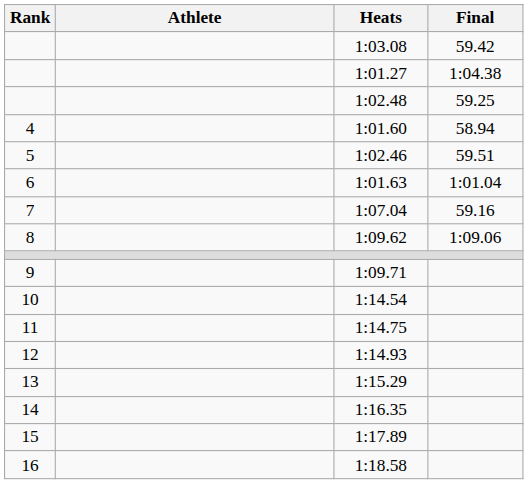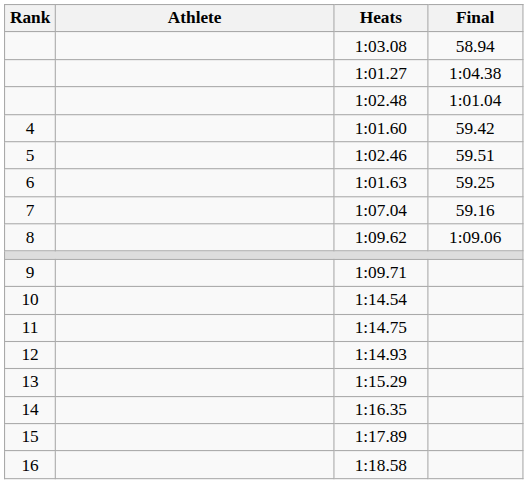 <table class=wikitable style="text-align:center">
 <tr>
 <th width=40>Rank</th>
 <th width=250>Athlete</th>
 <th width=80>Heats</th>
 <th width=80>Final</th>
 </tr>
 <tr>
 <td></td>
 <td align=left></td>
 <td>1:03.08</td>
-<td>59.42</td>
+<td>58.94</td>
 </tr>
 <tr>
 <td></td>
 <td align=left></td>
 <td>1:01.27</td>
 <td>1:04.38</td>
 </tr>
 <tr>
 <td></td>
 <td align=left></td>
 <td>1:02.48</td>
-<td>59.25</td>
+<td>1:01.04</td>
 </tr>
 <tr>
 <td>4</td>
 <td align=left></td>
 <td>1:01.60</td>
-<td>58.94</td>
+<td>59.42</td>
 </tr>
 <tr>
 <td>5</td>
 <td align=left></td>
 <td>1:02.46</td>
 <td>59.51</td>
 </tr>
 <tr>
 <td>6</td>
 <td align=left></td>
 <td>1:01.63</td>
-<td>1:01.04</td>
+<td>59.25</td>
 </tr>
 <tr>
 <td>7</td>
 <td align=left></td>
 <td>1:07.04</td>
 <td>59.16</td>
 </tr>
 <tr>
 <td>8</td>
 <td align=left></td>
 <td>1:09.62</td>
 <td>1:09.06</td>
 </tr>
 <tr bgcolor=#DDDDDD>
 <td colspan=4></td>
 </tr>
 <tr>
 <td>9</td>
 <td align=left></td>
 <td>1:09.71</td>
 <td></td>
 </tr>
 <tr>
 <td>10</td>
 <td align=left></td>
 <td>1:14.54</td>
 <td></td>
 </tr>
 <tr>
 <td>11</td>
 <td align=left></td>
 <td>1:14.75</td>
 <td></td>
 </tr>
 <tr>
 <td>12</td>
 <td align=left></td>
 <td>1:14.93</td>
 <td></td>
 </tr>
 <tr>
 <td>13</td>
 <td align=left></td>
 <td>1:15.29</td>
 <td></td>
 </tr>
 <tr>
 <td>14</td>
 <td align=left></td>
 <td>1:16.35</td>
 <td></td>
 </tr>
 <tr>
 <td>15</td>
 <td align=left></td>
 <td>1:17.89</td>
 <td></td>
 </tr>
 <tr>
 <td>16</td>
 <td align=left></td>
 <td>1:18.58</td>
 <td></td>
 </tr>
 </table>
